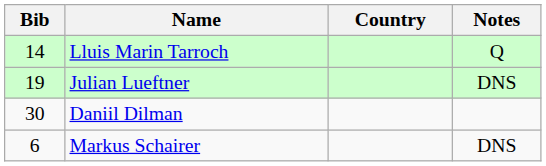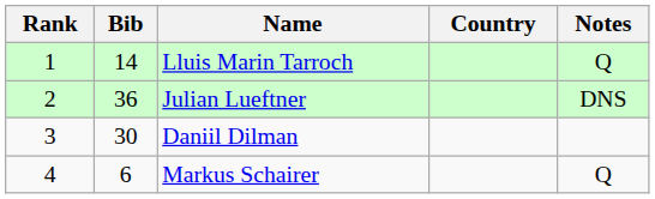 <table class="wikitable" style="text-align:center;" width=70%>
 <tr>
+<th>Rank</th>
 <th>Bib</th>
 <th>Name</th>
 <th>Country</th>
 <th>Notes</th>
 </tr>
 <tr bgcolor="#ccffcc">
+<td>1</td>
 <td>14</td>
 <td align=left><a href='#'>Lluis Marin Tarroch</a></td>
 <td align=left></td>
 <td>Q</td>
 </tr>
 <tr bgcolor="#ccffcc">
-<td>19</td>
+<td>2</td>
+<td>36</td>
 <td align=left><a href='#'>Julian Lueftner</a></td>
 <td align=left></td>
 <td>DNS</td>
 </tr>
 <tr>
+<td>3</td>
 <td>30</td>
 <td align=left><a href='#'>Daniil Dilman</a></td>
 <td align=left></td>
 <td></td>
 </tr>
 <tr>
+<td>4</td>
 <td>6</td>
 <td align=left><a href='#'>Markus Schairer</a></td>
 <td align=left></td>
-<td>DNS</td>
+<td>Q</td>
 </tr>
 </table>
